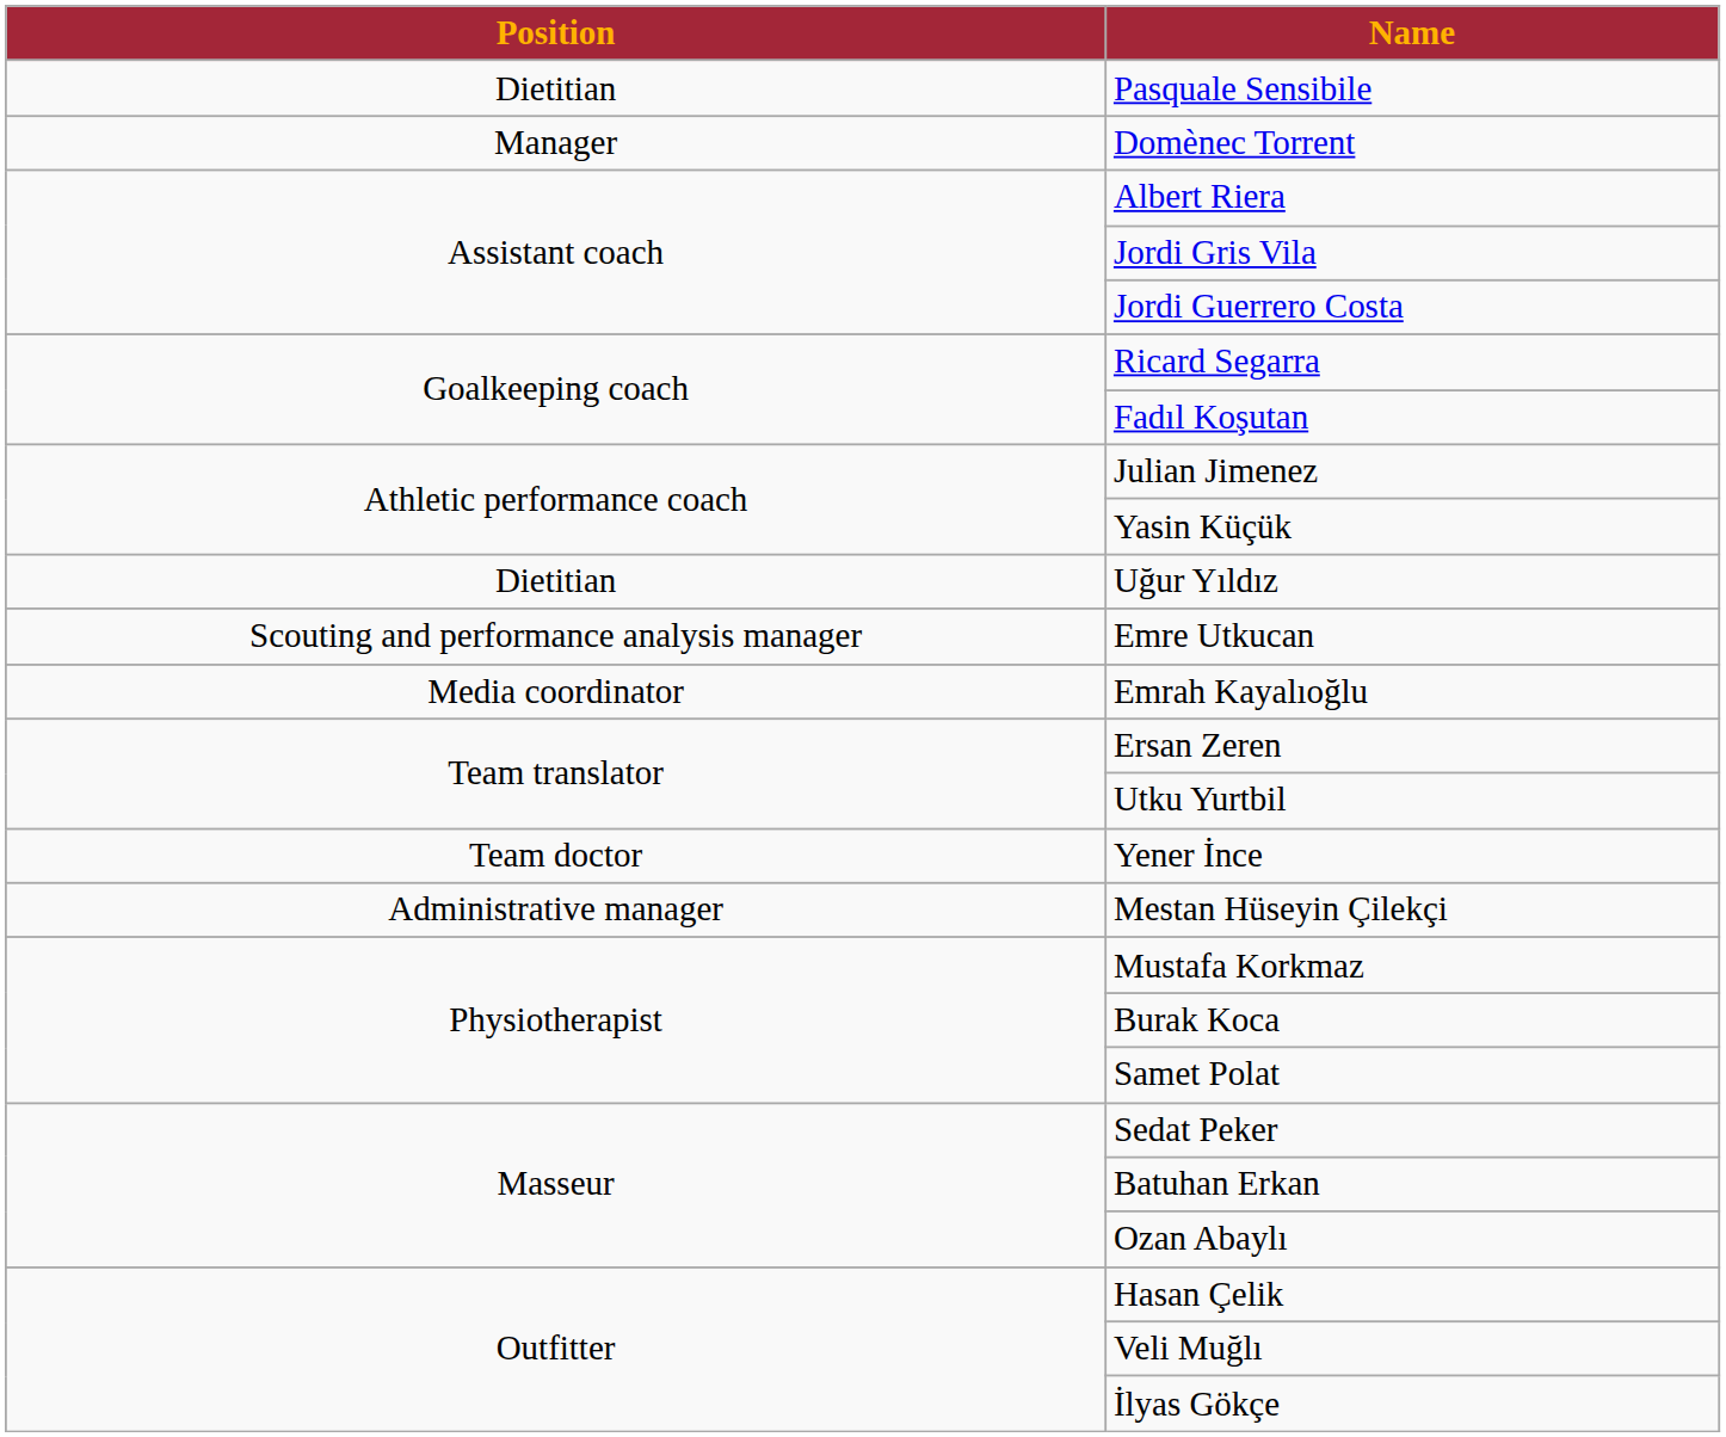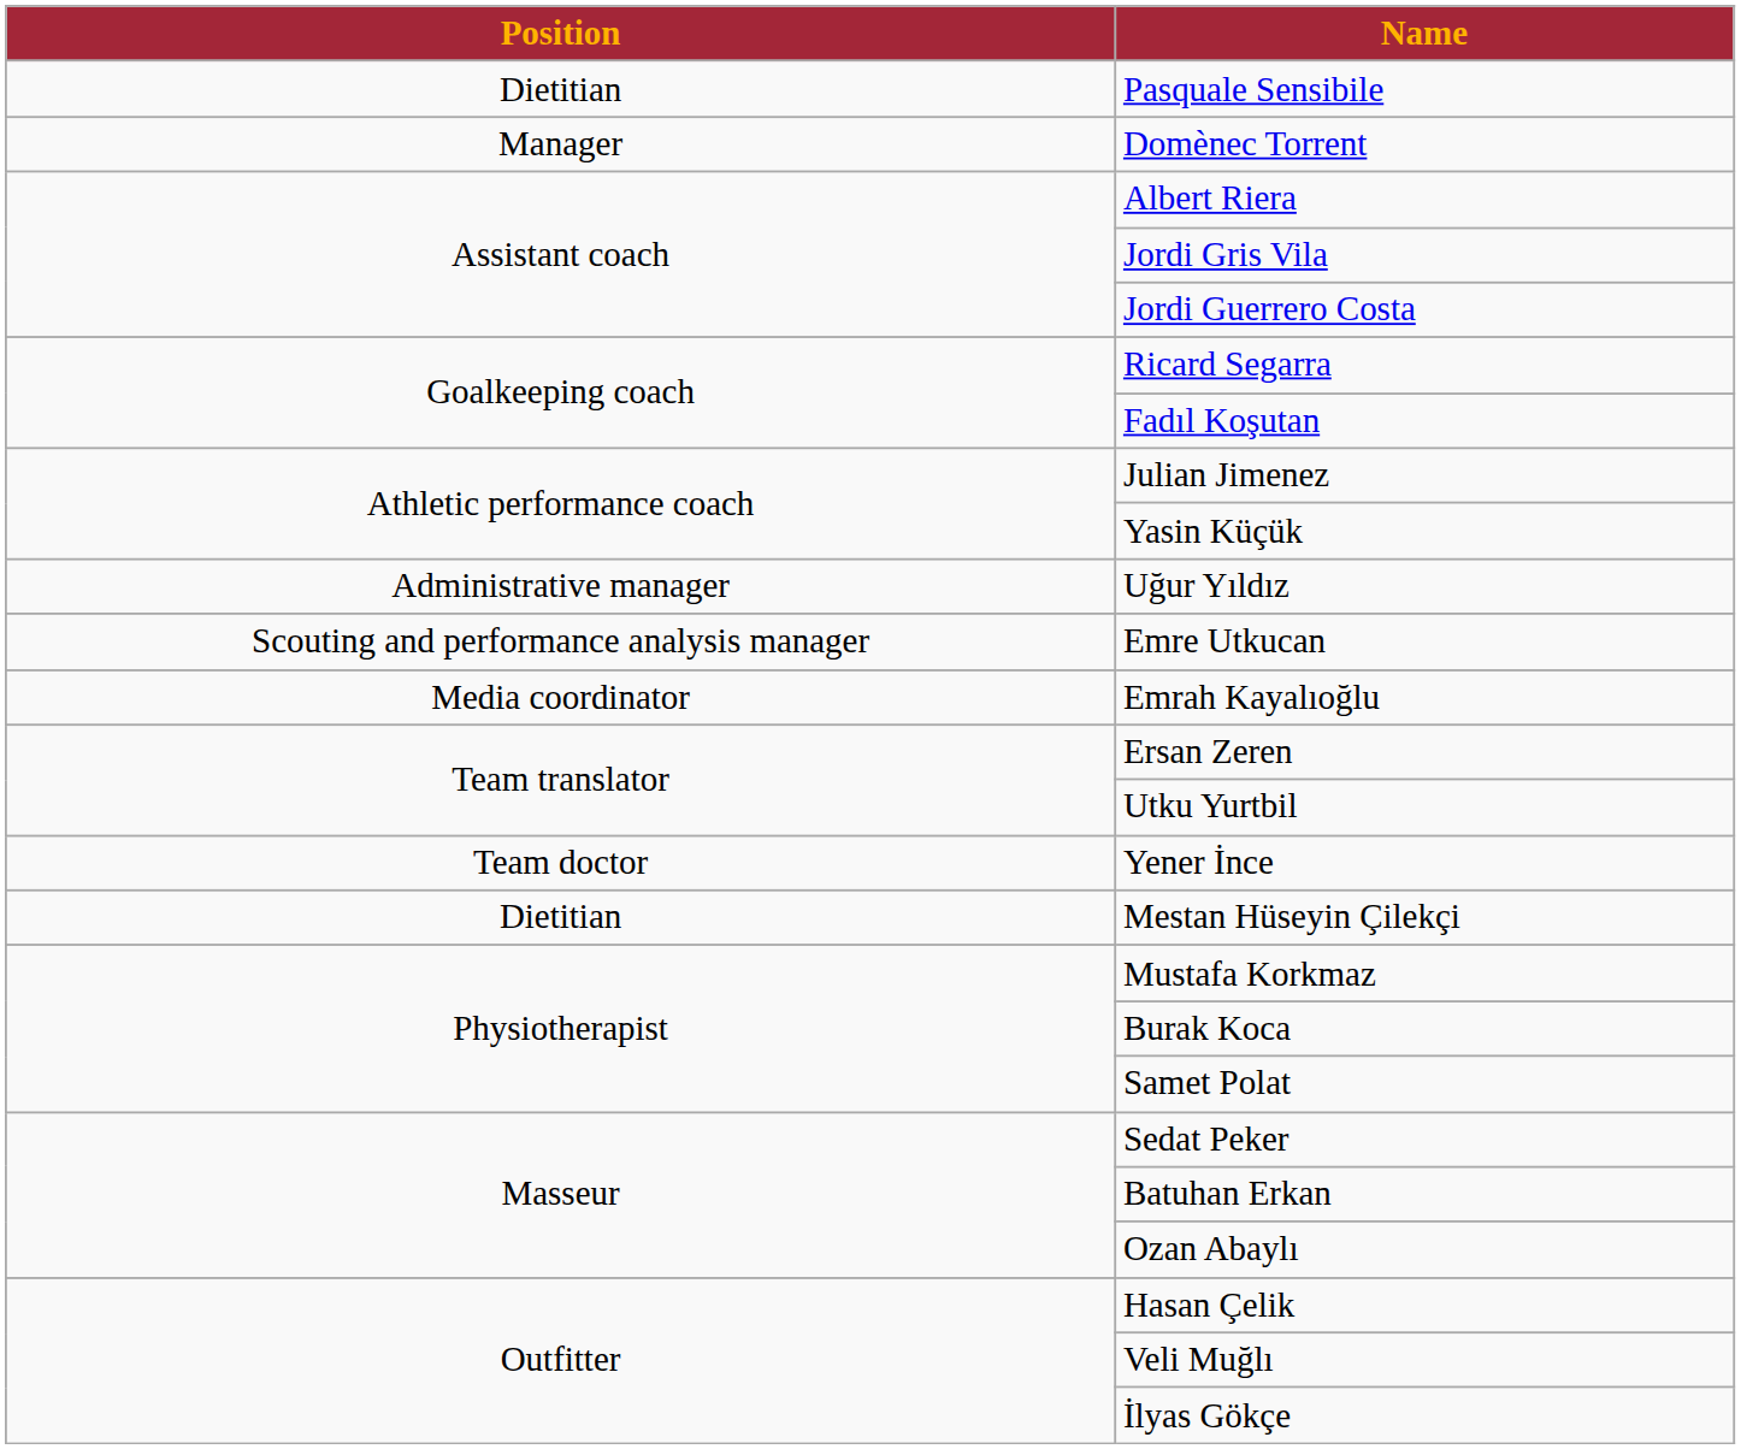 <table class="wikitable" style="text-align:center;width:40%;">
 <tr>
 <th style=background:#A32638;color:#FFB300>Position</th>
 <th style=background:#A32638;color:#FFB300>Name</th>
 </tr>
 <tr>
 <td>Dietitian</td>
 <td align=left> <a href='#'>Pasquale Sensibile</a></td>
 </tr>
 <tr>
 <td>Manager</td>
 <td align=left> <a href='#'>Domènec Torrent</a></td>
 </tr>
 <tr>
 <td rowspan=3>Assistant coach</td>
 <td align=left> <a href='#'>Albert Riera</a></td>
 </tr>
 <tr>
 <td align=left> <a href='#'>Jordi Gris Vila</a></td>
 </tr>
 <tr>
 <td align=left> <a href='#'>Jordi Guerrero Costa</a></td>
 </tr>
 <tr>
 <td rowspan=2>Goalkeeping coach</td>
 <td align=left> <a href='#'>Ricard Segarra</a></td>
 </tr>
 <tr>
 <td align=left> <a href='#'>Fadıl Koşutan</a></td>
 </tr>
 <tr>
 <td rowspan=2>Athletic performance coach</td>
 <td align=left> Julian Jimenez</td>
 </tr>
 <tr>
 <td align=left> Yasin Küçük</td>
 </tr>
 <tr>
-<td>Dietitian</td>
+<td>Administrative manager</td>
 <td align=left> Uğur Yıldız</td>
 </tr>
 <tr>
 <td>Scouting and performance analysis manager</td>
 <td align=left> Emre Utkucan</td>
 </tr>
 <tr>
 <td>Media coordinator</td>
 <td align=left> Emrah Kayalıoğlu</td>
 </tr>
 <tr>
 <td rowspan=2>Team translator</td>
 <td align=left> Ersan Zeren</td>
 </tr>
 <tr>
 <td align=left> Utku Yurtbil</td>
 </tr>
 <tr>
 <td>Team doctor</td>
 <td align=left> Yener İnce</td>
 </tr>
 <tr>
-<td>Administrative manager</td>
+<td>Dietitian</td>
 <td align=left> Mestan Hüseyin Çilekçi</td>
 </tr>
 <tr>
 <td rowspan=3>Physiotherapist</td>
 <td align=left> Mustafa Korkmaz</td>
 </tr>
 <tr>
 <td align=left> Burak Koca</td>
 </tr>
 <tr>
 <td align=left> Samet Polat</td>
 </tr>
 <tr>
 <td rowspan=3>Masseur</td>
 <td align=left> Sedat Peker</td>
 </tr>
 <tr>
 <td align=left> Batuhan Erkan</td>
 </tr>
 <tr>
 <td align=left> Ozan Abaylı</td>
 </tr>
 <tr>
 <td rowspan=3>Outfitter</td>
 <td align=left> Hasan Çelik</td>
 </tr>
 <tr>
 <td align=left> Veli Muğlı</td>
 </tr>
 <tr>
 <td align=left> İlyas Gökçe</td>
 </tr>
 </table>
